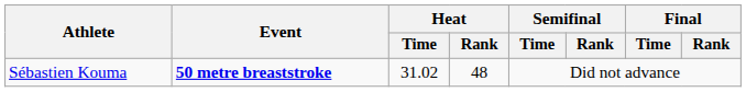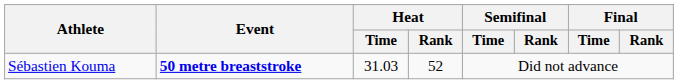 <table class="wikitable" style="text-align:center; font-size:90%; width:50%;">
 <tr>
 <th rowspan="2">Athlete</th>
 <th rowspan="2">Event</th>
 <th colspan="2">Heat</th>
 <th colspan="2">Semifinal</th>
 <th colspan="2">Final</th>
 </tr>
 <tr style="font-size:95%">
 <th>Time</th>
 <th>Rank</th>
 <th>Time</th>
 <th>Rank</th>
 <th>Time</th>
 <th>Rank</th>
 </tr>
 <tr>
 <td align=left><a href='#'>Sébastien Kouma</a></td>
 <td align=left><strong><a href='#'>50 metre breaststroke</a></strong></td>
-<td>31.02</td>
-<td>48</td>
+<td>31.03</td>
+<td>52</td>
 <td colspan=4>Did not advance</td>
 </tr>
 </table>
